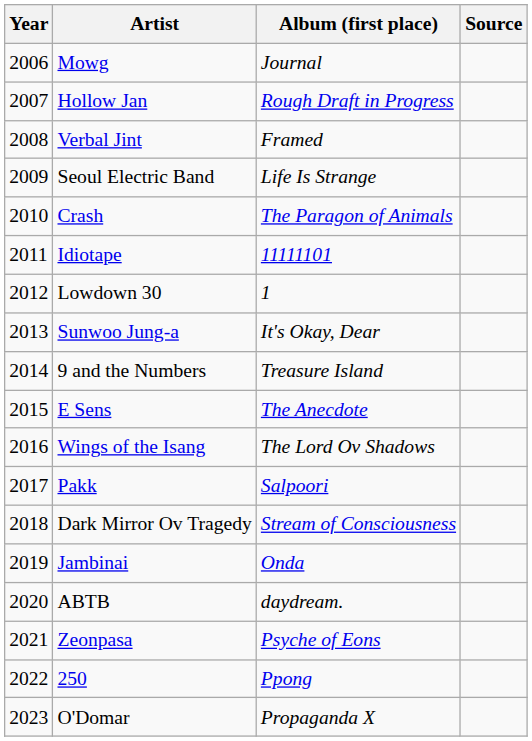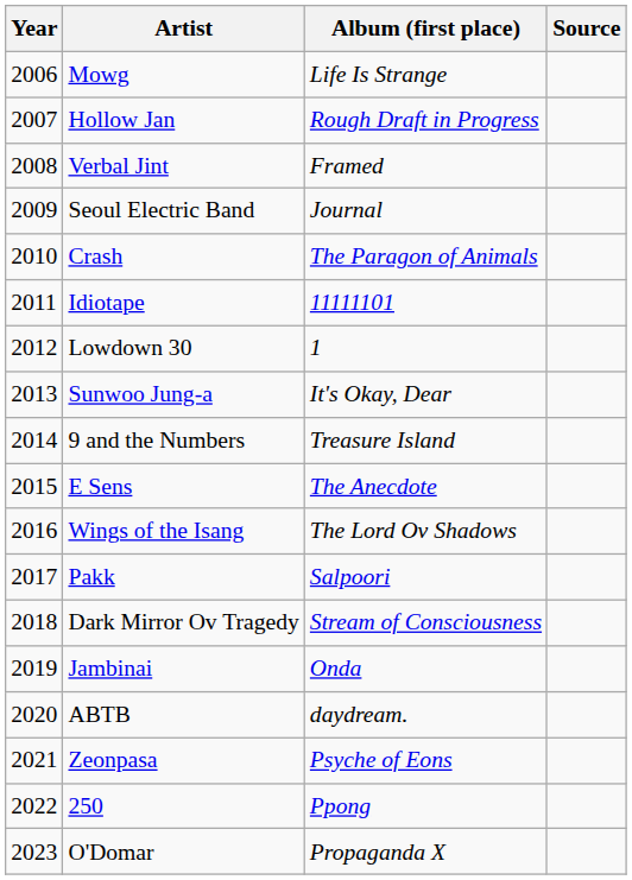 <table class="wikitable" style="font-size:0.95em;line-height:1.5em;">
 <tr>
 <th>Year</th>
 <th>Artist</th>
 <th>Album (first place)</th>
 <th>Source</th>
 </tr>
 <tr>
 <td>2006</td>
 <td><a href='#'>Mowg</a></td>
-<td><em>Journal</em></td>
+<td><em>Life Is Strange</em></td>
 <td></td>
 </tr>
 <tr>
 <td>2007</td>
 <td><a href='#'>Hollow Jan</a></td>
 <td><em><a href='#'>Rough Draft in Progress</a></em></td>
 <td></td>
 </tr>
 <tr>
 <td>2008</td>
 <td><a href='#'>Verbal Jint</a></td>
 <td><em>Framed</em></td>
 <td></td>
 </tr>
 <tr>
 <td>2009</td>
 <td>Seoul Electric Band</td>
-<td><em>Life Is Strange</em></td>
+<td><em>Journal</em></td>
 <td></td>
 </tr>
 <tr>
 <td>2010</td>
 <td><a href='#'>Crash</a></td>
 <td><em><a href='#'>The Paragon of Animals</a></em></td>
 <td></td>
 </tr>
 <tr>
 <td>2011</td>
 <td><a href='#'>Idiotape</a></td>
 <td><em><a href='#'>11111101</a></em></td>
 <td></td>
 </tr>
 <tr>
 <td>2012</td>
 <td>Lowdown 30</td>
 <td><em>1</em></td>
 <td></td>
 </tr>
 <tr>
 <td>2013</td>
 <td><a href='#'>Sunwoo Jung-a</a></td>
 <td><em>It's Okay, Dear</em></td>
 <td></td>
 </tr>
 <tr>
 <td>2014</td>
 <td>9 and the Numbers</td>
 <td><em>Treasure Island</em></td>
 <td></td>
 </tr>
 <tr>
 <td>2015</td>
 <td><a href='#'>E Sens</a></td>
 <td><em><a href='#'>The Anecdote</a></em></td>
 <td></td>
 </tr>
 <tr>
 <td>2016</td>
 <td><a href='#'>Wings of the Isang</a></td>
 <td><em>The Lord Ov Shadows</em></td>
 <td></td>
 </tr>
 <tr>
 <td>2017</td>
 <td><a href='#'>Pakk</a></td>
 <td><em><a href='#'>Salpoori</a></em></td>
 <td></td>
 </tr>
 <tr>
 <td>2018</td>
 <td>Dark Mirror Ov Tragedy</td>
 <td><em><a href='#'>Stream of Consciousness</a></em></td>
 <td></td>
 </tr>
 <tr>
 <td>2019</td>
 <td><a href='#'>Jambinai</a></td>
 <td><em><a href='#'>Onda</a></em></td>
 <td></td>
 </tr>
 <tr>
 <td>2020</td>
 <td>ABTB</td>
 <td><em>daydream.</em></td>
 <td></td>
 </tr>
 <tr>
 <td>2021</td>
 <td><a href='#'>Zeonpasa</a></td>
 <td><em><a href='#'>Psyche of Eons</a></em></td>
 <td></td>
 </tr>
 <tr>
 <td>2022</td>
 <td><a href='#'>250</a></td>
 <td><em><a href='#'>Ppong</a></em></td>
 <td></td>
 </tr>
 <tr>
 <td>2023</td>
 <td>O'Domar</td>
 <td><em>Propaganda X</em></td>
 <td></td>
 </tr>
 </table>
